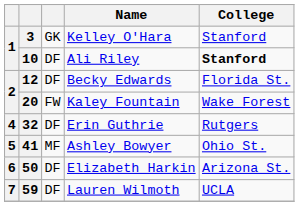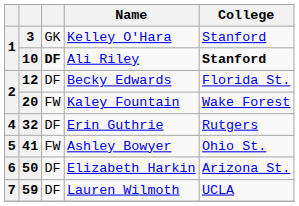 <table class="wikitable">
 <tr>
 <th scope="col"></th>
 <th scope="col"></th>
 <th scope="col"></th>
 <th scope="col">Name</th>
 <th scope="col">College</th>
 </tr>
 <tr>
 <th scope="rowgroup" rowspan=2>1</th>
 <th scope="row">3</th>
 <td>GK</td>
 <td><a href='#'>Kelley O'Hara</a></td>
 <td><a href='#'>Stanford</a></td>
 </tr>
 <tr>
 <th scope="row">10</th>
-<td>DF</td>
+<td><strong>DF</strong></td>
 <td><a href='#'>Ali Riley</a></td>
 <td><strong>Stanford</strong></td>
 </tr>
 <tr>
 <th scope="rowgroup" rowspan=2>2</th>
 <th scope="row">12</th>
 <td>DF</td>
 <td><a href='#'>Becky Edwards</a></td>
 <td><a href='#'>Florida St.</a></td>
 </tr>
 <tr>
 <th scope="row">20</th>
 <td>FW</td>
 <td><a href='#'>Kaley Fountain</a></td>
 <td><a href='#'>Wake Forest</a></td>
 </tr>
 <tr>
 <th scope="rowgroup">4</th>
 <th scope="row">32</th>
 <td>DF</td>
 <td><a href='#'>Erin Guthrie</a></td>
 <td><a href='#'>Rutgers</a></td>
 </tr>
 <tr>
 <th scope="rowgroup">5</th>
 <th scope="row">41</th>
-<td>MF</td>
+<td>FW</td>
 <td><a href='#'>Ashley Bowyer</a></td>
 <td><a href='#'>Ohio St.</a></td>
 </tr>
 <tr>
 <th scope="rowgroup">6</th>
 <th scope="row">50</th>
 <td>DF</td>
 <td><a href='#'>Elizabeth Harkin</a></td>
 <td><a href='#'>Arizona St.</a></td>
 </tr>
 <tr>
 <th scope="rowgroup">7</th>
 <th scope="row">59</th>
 <td>DF</td>
 <td><a href='#'>Lauren Wilmoth</a></td>
 <td><a href='#'>UCLA</a></td>
 </tr>
 <tr>
 </tr>
 </table>
